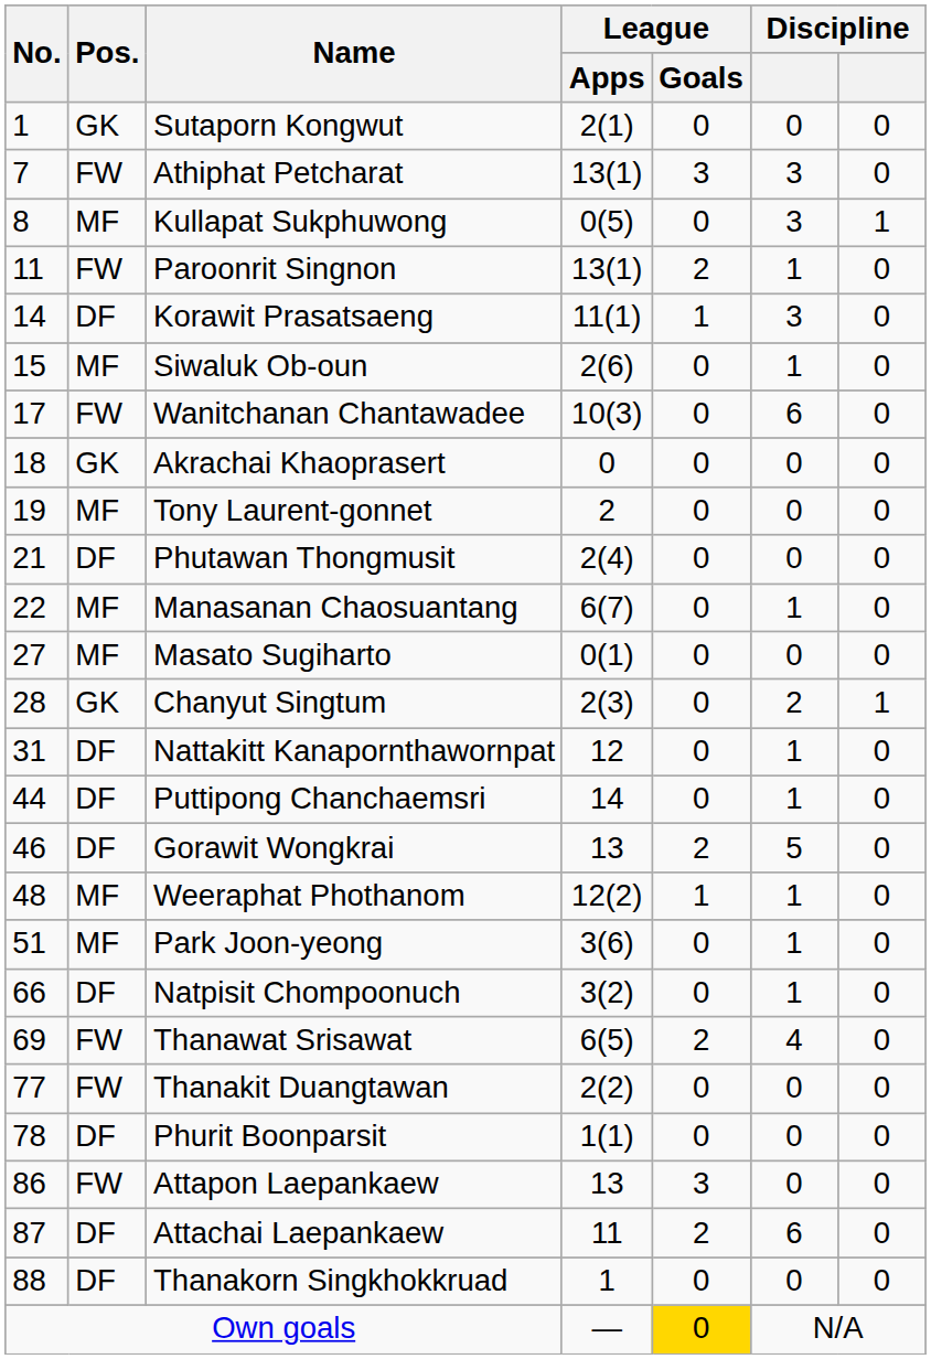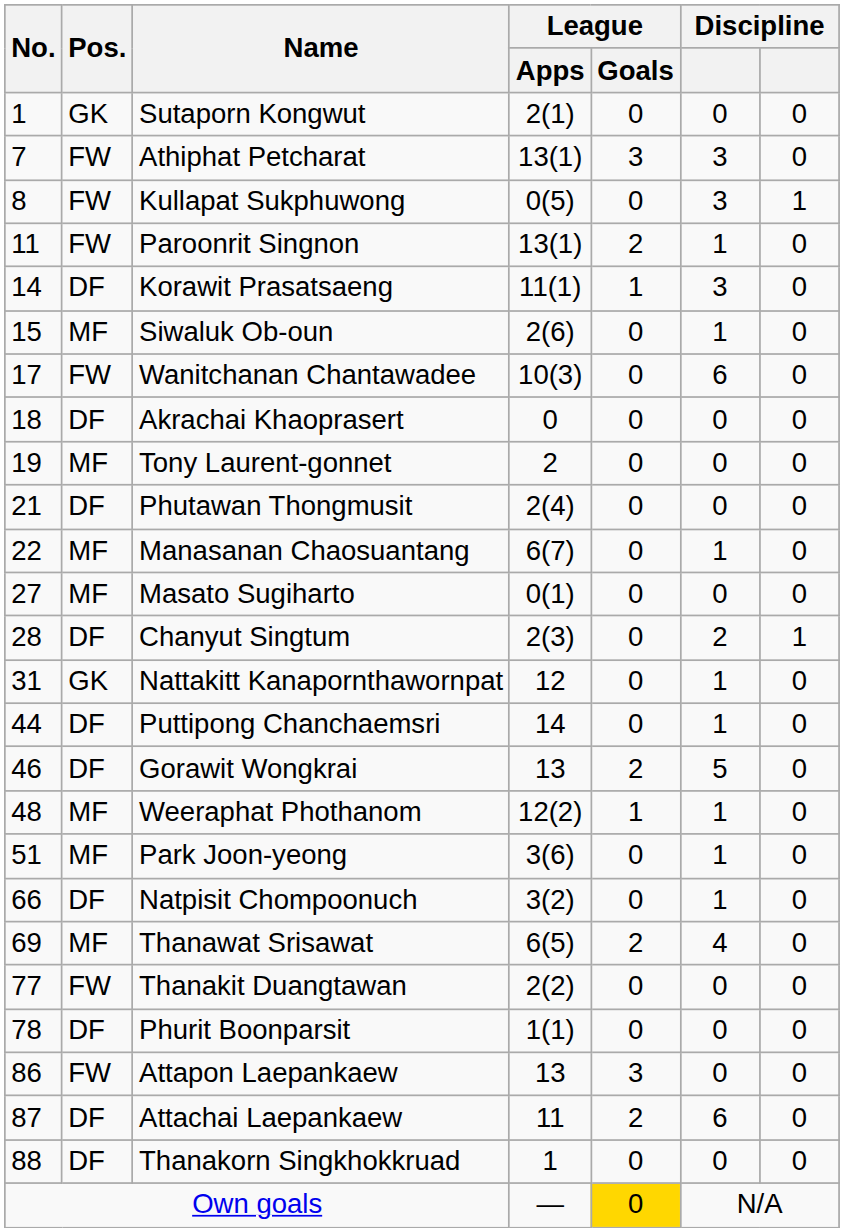 <table class="wikitable sortable" style="text-align:center">
 <tr>
 <th rowspan="2">No.</th>
 <th rowspan="2">Pos.</th>
 <th rowspan="2">Name</th>
 <th colspan="2" width="85">League</th>
 <th colspan="2" width="85">Discipline</th>
 </tr>
 <tr>
 <th>Apps</th>
 <th>Goals</th>
 <th></th>
 <th></th>
 </tr>
 <tr>
 <td align="left">1</td>
 <td align="left">GK</td>
 <td align="left">Sutaporn Kongwut</td>
 <td>2(1)</td>
 <td>0</td>
 <td>0</td>
 <td>0</td>
 </tr>
 <tr>
 <td align="left">7</td>
 <td align="left">FW</td>
 <td align="left">Athiphat Petcharat</td>
 <td>13(1)</td>
 <td>3</td>
 <td>3</td>
 <td>0</td>
 </tr>
 <tr>
 <td align="left">8</td>
-<td align="left">MF</td>
+<td align="left">FW</td>
 <td align="left">Kullapat Sukphuwong</td>
 <td>0(5)</td>
 <td>0</td>
 <td>3</td>
 <td>1</td>
 </tr>
 <tr>
 <td align="left">11</td>
 <td align="left">FW</td>
 <td align="left">Paroonrit Singnon</td>
 <td>13(1)</td>
 <td>2</td>
 <td>1</td>
 <td>0</td>
 </tr>
 <tr>
 <td align="left">14</td>
 <td align="left">DF</td>
 <td align="left">Korawit Prasatsaeng</td>
 <td>11(1)</td>
 <td>1</td>
 <td>3</td>
 <td>0</td>
 </tr>
 <tr>
 <td align="left">15</td>
 <td align="left">MF</td>
 <td align="left">Siwaluk Ob-oun</td>
 <td>2(6)</td>
 <td>0</td>
 <td>1</td>
 <td>0</td>
 </tr>
 <tr>
 <td align="left">17</td>
 <td align="left">FW</td>
 <td align="left">Wanitchanan Chantawadee</td>
 <td>10(3)</td>
 <td>0</td>
 <td>6</td>
 <td>0</td>
 </tr>
 <tr>
 <td align="left">18</td>
-<td align="left">GK</td>
+<td align="left">DF</td>
 <td align="left">Akrachai Khaoprasert</td>
 <td>0</td>
 <td>0</td>
 <td>0</td>
 <td>0</td>
 </tr>
 <tr>
 <td align="left">19</td>
 <td align="left">MF</td>
 <td align="left">Tony Laurent-gonnet</td>
 <td>2</td>
 <td>0</td>
 <td>0</td>
 <td>0</td>
 </tr>
 <tr>
 <td align="left">21</td>
 <td align="left">DF</td>
 <td align="left">Phutawan Thongmusit</td>
 <td>2(4)</td>
 <td>0</td>
 <td>0</td>
 <td>0</td>
 </tr>
 <tr>
 <td align="left">22</td>
 <td align="left">MF</td>
 <td align="left">Manasanan Chaosuantang</td>
 <td>6(7)</td>
 <td>0</td>
 <td>1</td>
 <td>0</td>
 </tr>
 <tr>
 <td align="left">27</td>
 <td align="left">MF</td>
 <td align="left">Masato Sugiharto</td>
 <td>0(1)</td>
 <td>0</td>
 <td>0</td>
 <td>0</td>
 </tr>
 <tr>
 <td align="left">28</td>
-<td align="left">GK</td>
+<td align="left">DF</td>
 <td align="left">Chanyut Singtum</td>
 <td>2(3)</td>
 <td>0</td>
 <td>2</td>
 <td>1</td>
 </tr>
 <tr>
 <td align="left">31</td>
-<td align="left">DF</td>
+<td align="left">GK</td>
 <td align="left">Nattakitt Kanapornthawornpat</td>
 <td>12</td>
 <td>0</td>
 <td>1</td>
 <td>0</td>
 </tr>
 <tr>
 <td align="left">44</td>
 <td align="left">DF</td>
 <td align="left">Puttipong Chanchaemsri</td>
 <td>14</td>
 <td>0</td>
 <td>1</td>
 <td>0</td>
 </tr>
 <tr>
 <td align="left">46</td>
 <td align="left">DF</td>
 <td align="left">Gorawit Wongkrai</td>
 <td>13</td>
 <td>2</td>
 <td>5</td>
 <td>0</td>
 </tr>
 <tr>
 <td align="left">48</td>
 <td align="left">MF</td>
 <td align="left">Weeraphat Phothanom</td>
 <td>12(2)</td>
 <td>1</td>
 <td>1</td>
 <td>0</td>
 </tr>
 <tr>
 <td align="left">51</td>
 <td align="left">MF</td>
 <td align="left">Park Joon-yeong</td>
 <td>3(6)</td>
 <td>0</td>
 <td>1</td>
 <td>0</td>
 </tr>
 <tr>
 <td align="left">66</td>
 <td align="left">DF</td>
 <td align="left">Natpisit Chompoonuch</td>
 <td>3(2)</td>
 <td>0</td>
 <td>1</td>
 <td>0</td>
 </tr>
 <tr>
 <td align="left">69</td>
-<td align="left">FW</td>
+<td align="left">MF</td>
 <td align="left">Thanawat Srisawat</td>
 <td>6(5)</td>
 <td>2</td>
 <td>4</td>
 <td>0</td>
 </tr>
 <tr>
 <td align="left">77</td>
 <td align="left">FW</td>
 <td align="left">Thanakit Duangtawan</td>
 <td>2(2)</td>
 <td>0</td>
 <td>0</td>
 <td>0</td>
 </tr>
 <tr>
 <td align="left">78</td>
 <td align="left">DF</td>
 <td align="left">Phurit Boonparsit</td>
 <td>1(1)</td>
 <td>0</td>
 <td>0</td>
 <td>0</td>
 </tr>
 <tr>
 <td align="left">86</td>
 <td align="left">FW</td>
 <td align="left">Attapon Laepankaew</td>
 <td>13</td>
 <td>3</td>
 <td>0</td>
 <td>0</td>
 </tr>
 <tr>
 <td align="left">87</td>
 <td align="left">DF</td>
 <td align="left">Attachai Laepankaew</td>
 <td>11</td>
 <td>2</td>
 <td>6</td>
 <td>0</td>
 </tr>
 <tr>
 <td align="left">88</td>
 <td align="left">DF</td>
 <td align="left">Thanakorn Singkhokkruad</td>
 <td>1</td>
 <td>0</td>
 <td>0</td>
 <td>0</td>
 </tr>
 <tr>
 <td colspan="3" align="center"><a href='#'>Own goals</a></td>
 <td>—</td>
 <td style="background: gold;">0</td>
 <td colspan=2>N/A</td>
 </tr>
 </table>
